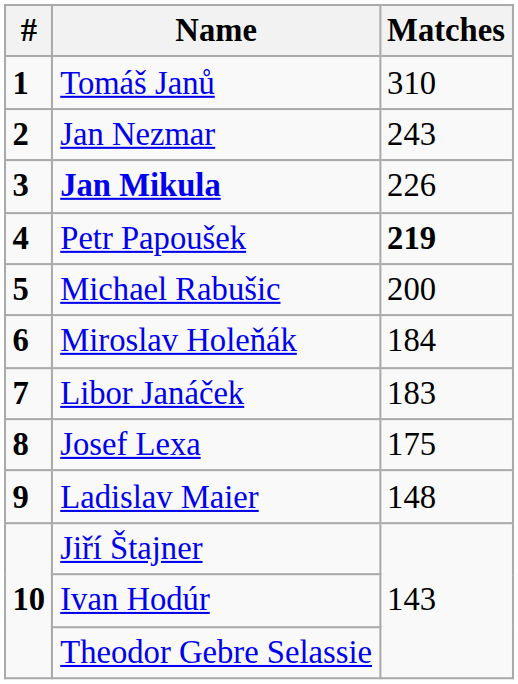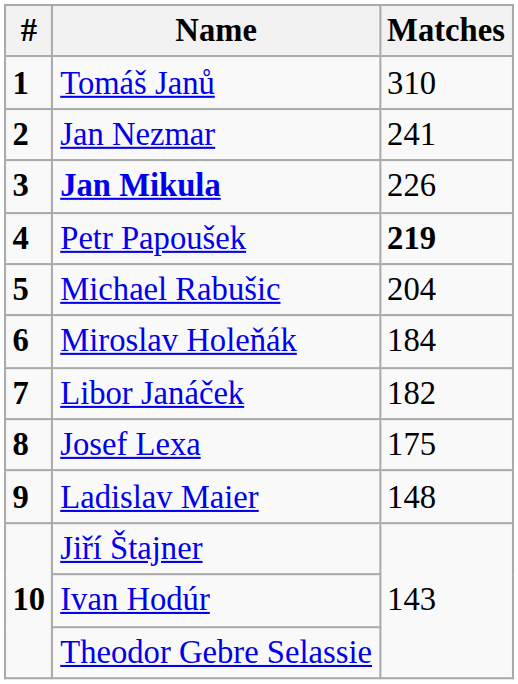 <table class="wikitable">
 <tr>
 <th>#</th>
 <th>Name</th>
 <th>Matches</th>
 </tr>
 <tr>
 <td><strong>1</strong></td>
 <td> <a href='#'>Tomáš Janů</a></td>
 <td>310</td>
 </tr>
 <tr>
 <td><strong>2</strong></td>
 <td> <a href='#'>Jan Nezmar</a></td>
-<td>243</td>
+<td>241</td>
 </tr>
 <tr>
 <td><strong>3</strong></td>
 <td> <strong><a href='#'>Jan Mikula</a></strong></td>
 <td>226</td>
 </tr>
 <tr>
 <td><strong>4</strong></td>
 <td> <a href='#'>Petr Papoušek</a></td>
 <td><strong>219</strong></td>
 </tr>
 <tr>
 <td><strong>5</strong></td>
 <td> <a href='#'>Michael Rabušic</a></td>
-<td>200</td>
+<td>204</td>
 </tr>
 <tr>
 <td><strong>6</strong></td>
 <td> <a href='#'>Miroslav Holeňák</a></td>
 <td>184</td>
 </tr>
 <tr>
 <td><strong>7</strong></td>
 <td> <a href='#'>Libor Janáček</a></td>
-<td>183</td>
+<td>182</td>
 </tr>
 <tr>
 <td><strong>8</strong></td>
 <td> <a href='#'>Josef Lexa</a></td>
 <td>175</td>
 </tr>
 <tr>
 <td><strong>9</strong></td>
 <td> <a href='#'>Ladislav Maier</a></td>
 <td>148</td>
 </tr>
 <tr>
 <td rowspan="3"><strong>10</strong></td>
 <td> <a href='#'>Jiří Štajner</a></td>
 <td rowspan="3">143</td>
 </tr>
 <tr>
 <td> <a href='#'>Ivan Hodúr</a></td>
 </tr>
 <tr>
 <td> <a href='#'>Theodor Gebre Selassie</a></td>
 </tr>
 </table>
